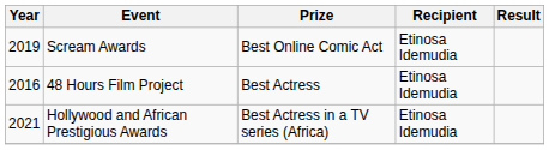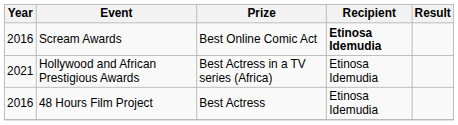 <table class="wikitable">
 <tr>
 <th>Year</th>
 <th>Event</th>
 <th>Prize</th>
 <th>Recipient</th>
 <th>Result</th>
 </tr>
 <tr>
-<td>2019</td>
+<td>2016</td>
 <td>Scream Awards</td>
 <td>Best Online Comic Act</td>
+<td><strong>Etinosa Idemudia</strong></td>
+<td></td>
+</tr>
+<tr>
+<td>2021</td>
+<td>Hollywood and African Prestigious Awards</td>
+<td>Best Actress in a TV series (Africa)</td>
 <td>Etinosa Idemudia</td>
 <td></td>
 </tr>
 <tr>
 <td>2016</td>
 <td>48 Hours Film Project</td>
 <td>Best Actress</td>
 <td>Etinosa Idemudia</td>
 <td></td>
 </tr>
 <tr>
-<td>2021</td>
-<td>Hollywood and African Prestigious Awards</td>
-<td>Best Actress in a TV series (Africa)</td>
-<td>Etinosa Idemudia</td>
-<td></td>
-</tr>
-<tr>
 </tr>
 </table>
